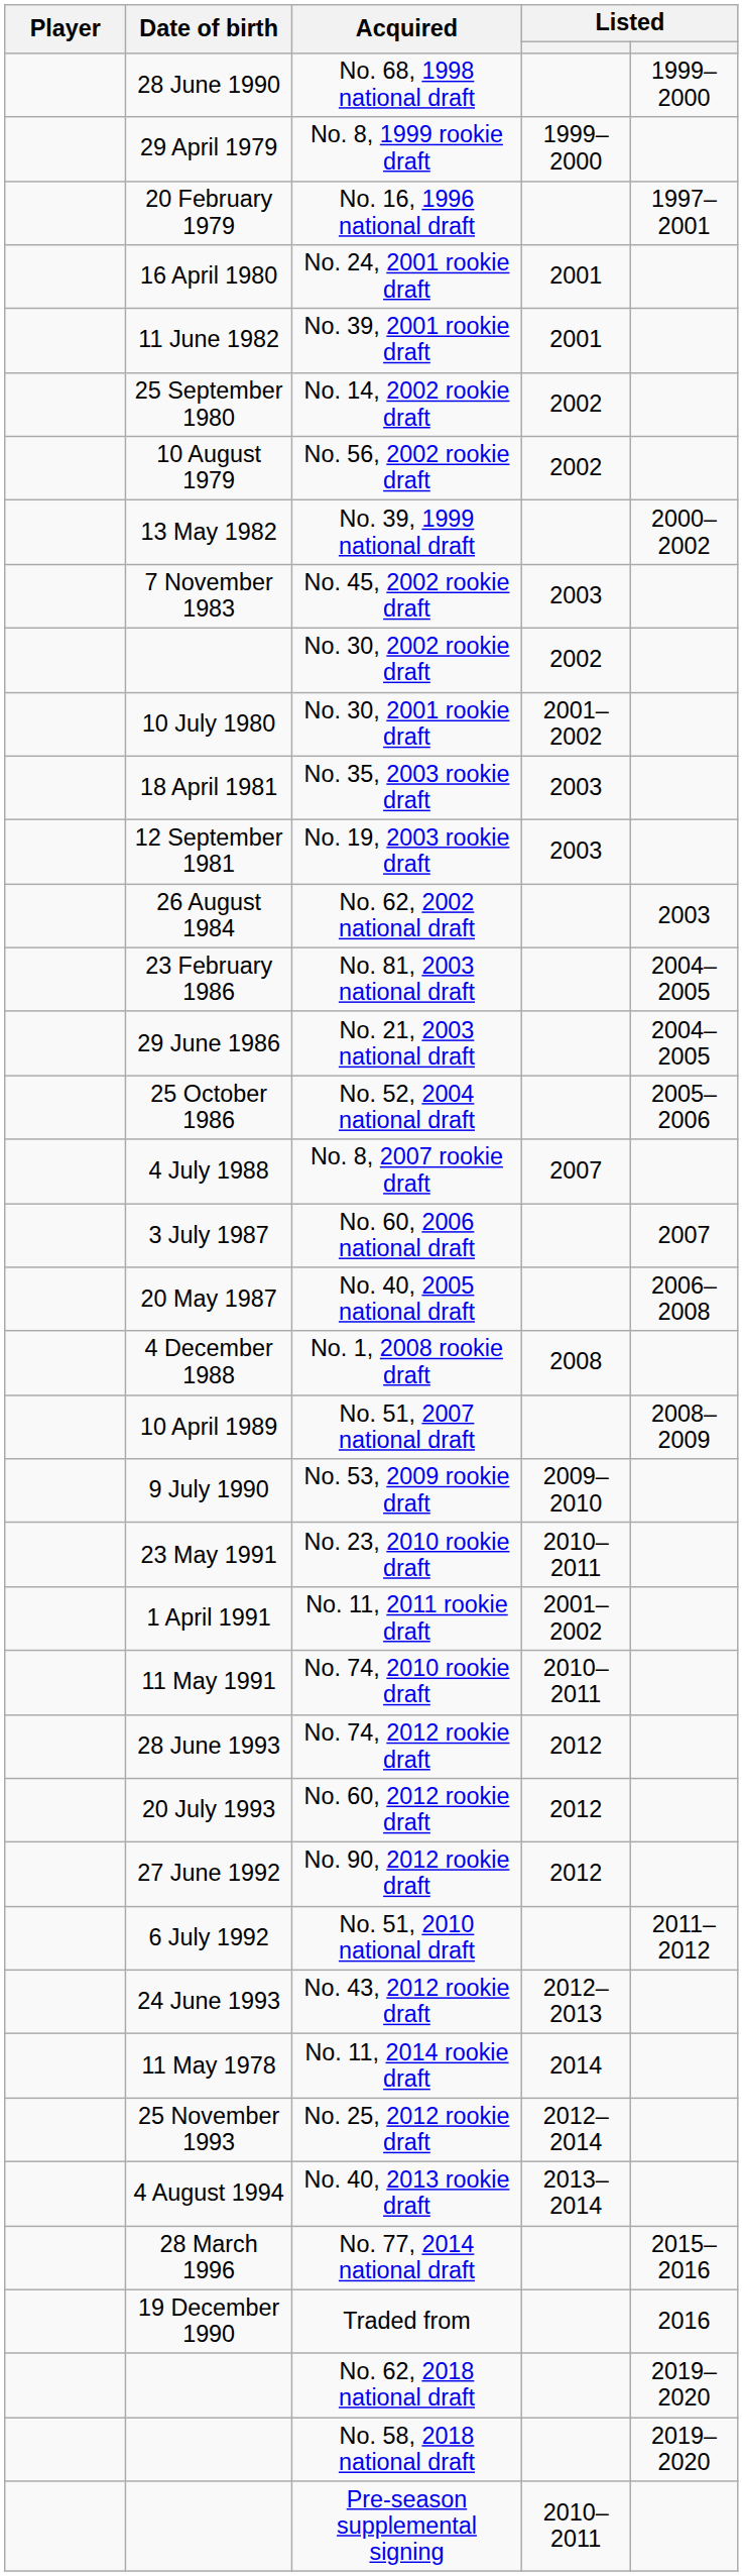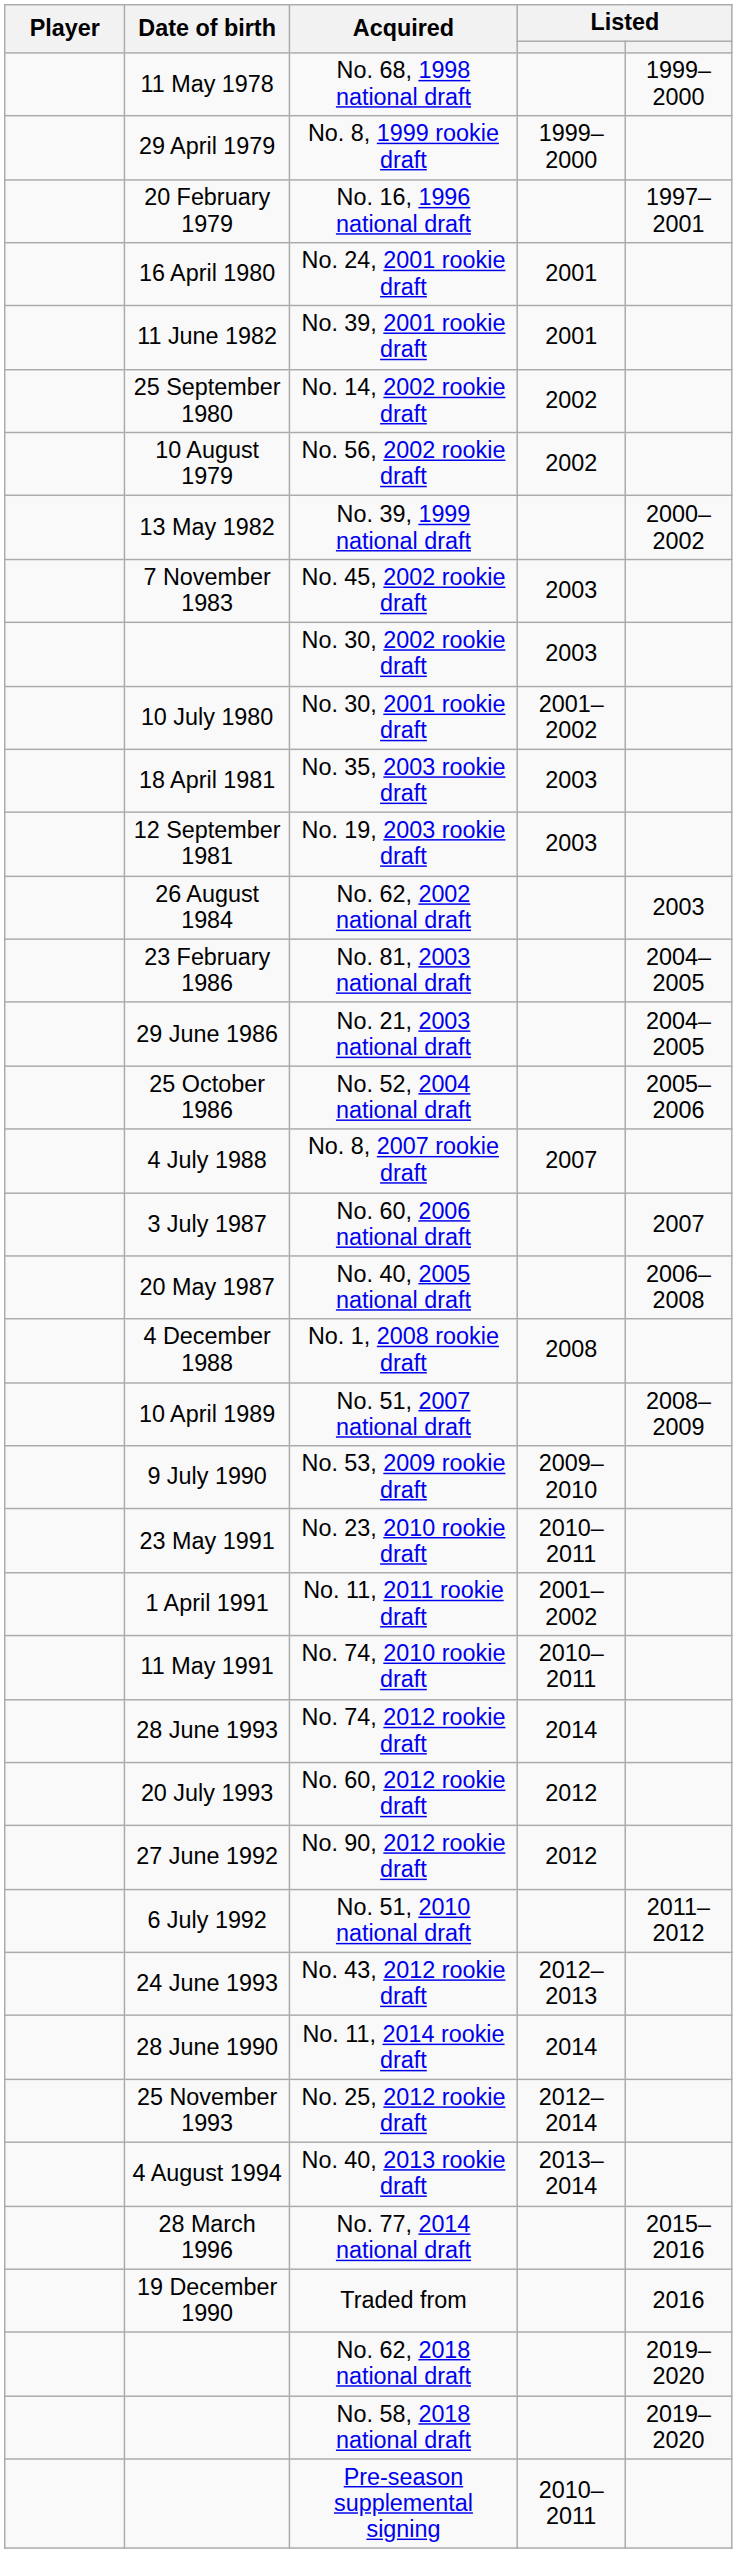 <table class="wikitable sortable" style="text-align:center; width:80%;">
 <tr>
 <th rowspan="2" style="width:10%">Player</th>
 <th rowspan="2" style="width:10%">Date of birth</th>
 <th rowspan="2" style="width:20%">Acquired</th>
 <th colspan="2" style="width:10%">Listed</th>
 </tr>
 <tr>
 <th width=8%></th>
 <th width=8%></th>
 </tr>
 <tr>
 <td align=left></td>
-<td>28 June 1990</td>
+<td>11 May 1978</td>
 <td>No. 68, <a href='#'>1998 national draft</a></td>
 <td></td>
 <td>1999–2000</td>
 </tr>
 <tr>
 <td align=left></td>
 <td>29 April 1979</td>
 <td>No. 8, <a href='#'>1999 rookie draft</a></td>
 <td>1999–2000</td>
 <td></td>
 </tr>
 <tr>
 <td align=left></td>
 <td>20 February 1979</td>
 <td>No. 16, <a href='#'>1996 national draft</a></td>
 <td></td>
 <td>1997–2001</td>
 </tr>
 <tr>
 <td align=left></td>
 <td>16 April 1980</td>
 <td>No. 24, <a href='#'>2001 rookie draft</a></td>
 <td>2001</td>
 <td></td>
 </tr>
 <tr>
 <td align=left></td>
 <td>11 June 1982</td>
 <td>No. 39, <a href='#'>2001 rookie draft</a></td>
 <td>2001</td>
 <td></td>
 </tr>
 <tr>
 <td align=left></td>
 <td>25 September 1980</td>
 <td>No. 14, <a href='#'>2002 rookie draft</a></td>
 <td>2002</td>
 <td></td>
 </tr>
 <tr>
 <td align=left></td>
 <td>10 August 1979</td>
 <td>No. 56, <a href='#'>2002 rookie draft</a></td>
 <td>2002</td>
 <td></td>
 </tr>
 <tr>
 <td align=left></td>
 <td>13 May 1982</td>
 <td>No. 39, <a href='#'>1999 national draft</a></td>
 <td></td>
 <td>2000–2002</td>
 </tr>
 <tr>
 <td align=left></td>
 <td>7 November 1983</td>
 <td>No. 45, <a href='#'>2002 rookie draft</a></td>
 <td>2003</td>
 <td></td>
 </tr>
 <tr>
 <td align=left></td>
 <td></td>
 <td>No. 30, <a href='#'>2002 rookie draft</a></td>
-<td>2002</td>
+<td>2003</td>
 <td></td>
 </tr>
 <tr>
 <td align=left></td>
 <td>10 July 1980</td>
 <td>No. 30, <a href='#'>2001 rookie draft</a></td>
 <td>2001–2002</td>
 <td></td>
 </tr>
 <tr>
 <td align=left></td>
 <td>18 April 1981</td>
 <td>No. 35, <a href='#'>2003 rookie draft</a></td>
 <td>2003</td>
 <td></td>
 </tr>
 <tr>
 <td align=left></td>
 <td>12 September 1981</td>
 <td>No. 19, <a href='#'>2003 rookie draft</a></td>
 <td>2003</td>
 <td></td>
 </tr>
 <tr>
 <td align=left></td>
 <td>26 August 1984</td>
 <td>No. 62, <a href='#'>2002 national draft</a></td>
 <td></td>
 <td>2003</td>
 </tr>
 <tr>
 <td align=left></td>
 <td>23 February 1986</td>
 <td>No. 81, <a href='#'>2003 national draft</a></td>
 <td></td>
 <td>2004–2005</td>
 </tr>
 <tr>
 <td align=left></td>
 <td>29 June 1986</td>
 <td>No. 21, <a href='#'>2003 national draft</a></td>
 <td></td>
 <td>2004–2005</td>
 </tr>
 <tr>
 <td align=left></td>
 <td>25 October 1986</td>
 <td>No. 52, <a href='#'>2004 national draft</a></td>
 <td></td>
 <td>2005–2006</td>
 </tr>
 <tr>
 <td align=left></td>
 <td>4 July 1988</td>
 <td>No. 8, <a href='#'>2007 rookie draft</a></td>
 <td>2007</td>
 <td></td>
 </tr>
 <tr>
 <td align=left></td>
 <td>3 July 1987</td>
 <td>No. 60, <a href='#'>2006 national draft</a></td>
 <td></td>
 <td>2007</td>
 </tr>
 <tr>
 <td align=left></td>
 <td>20 May 1987</td>
 <td>No. 40, <a href='#'>2005 national draft</a></td>
 <td></td>
 <td>2006–2008</td>
 </tr>
 <tr>
 <td align=left></td>
 <td>4 December 1988</td>
 <td>No. 1, <a href='#'>2008 rookie draft</a></td>
 <td>2008</td>
 <td></td>
 </tr>
 <tr>
 <td align=left></td>
 <td>10 April 1989</td>
 <td>No. 51, <a href='#'>2007 national draft</a></td>
 <td></td>
 <td>2008–2009</td>
 </tr>
 <tr>
 <td align=left></td>
 <td>9 July 1990</td>
 <td>No. 53, <a href='#'>2009 rookie draft</a></td>
 <td>2009–2010</td>
 <td></td>
 </tr>
 <tr>
 <td align=left></td>
 <td>23 May 1991</td>
 <td>No. 23, <a href='#'>2010 rookie draft</a></td>
 <td>2010–2011</td>
 <td></td>
 </tr>
 <tr>
 <td align=left></td>
 <td>1 April 1991</td>
 <td>No. 11, <a href='#'>2011 rookie draft</a></td>
 <td>2001–2002</td>
 <td></td>
 </tr>
 <tr>
 <td align=left></td>
 <td>11 May 1991</td>
 <td>No. 74, <a href='#'>2010 rookie draft</a></td>
 <td>2010–2011</td>
 <td></td>
 </tr>
 <tr>
 <td align=left></td>
 <td>28 June 1993</td>
 <td>No. 74, <a href='#'>2012 rookie draft</a></td>
-<td>2012</td>
+<td>2014</td>
 <td></td>
 </tr>
 <tr>
 <td align=left></td>
 <td>20 July 1993</td>
 <td>No. 60, <a href='#'>2012 rookie draft</a></td>
 <td>2012</td>
 <td></td>
 </tr>
 <tr>
 <td align=left></td>
 <td>27 June 1992</td>
 <td>No. 90, <a href='#'>2012 rookie draft</a></td>
 <td>2012</td>
 <td></td>
 </tr>
 <tr>
 <td align=left></td>
 <td>6 July 1992</td>
 <td>No. 51, <a href='#'>2010 national draft</a></td>
 <td></td>
 <td>2011–2012</td>
 </tr>
 <tr>
 <td align=left></td>
 <td>24 June 1993</td>
 <td>No. 43, <a href='#'>2012 rookie draft</a></td>
 <td>2012–2013</td>
 <td></td>
 </tr>
 <tr>
 <td align=left></td>
-<td>11 May 1978</td>
+<td>28 June 1990</td>
 <td>No. 11, <a href='#'>2014 rookie draft</a></td>
 <td>2014</td>
 <td></td>
 </tr>
 <tr>
 <td align=left></td>
 <td>25 November 1993</td>
 <td>No. 25, <a href='#'>2012 rookie draft</a></td>
 <td>2012–2014</td>
 <td></td>
 </tr>
 <tr>
 <td align=left></td>
 <td>4 August 1994</td>
 <td>No. 40, <a href='#'>2013 rookie draft</a></td>
 <td>2013–2014</td>
 <td></td>
 </tr>
 <tr>
 <td align=left></td>
 <td>28 March 1996</td>
 <td>No. 77, <a href='#'>2014 national draft</a></td>
 <td></td>
 <td>2015–2016</td>
 </tr>
 <tr>
 <td align=left></td>
 <td>19 December 1990</td>
 <td>Traded from </td>
 <td></td>
 <td>2016</td>
 </tr>
 <tr>
 <td align=left></td>
 <td></td>
 <td>No. 62, <a href='#'>2018 national draft</a></td>
 <td></td>
 <td>2019–2020</td>
 </tr>
 <tr>
 <td align=left></td>
 <td></td>
 <td>No. 58, <a href='#'>2018 national draft</a></td>
 <td></td>
 <td>2019–2020</td>
 </tr>
 <tr>
 <td align=left></td>
 <td></td>
 <td><a href='#'>Pre-season supplemental signing</a></td>
 <td>2010–2011</td>
 <td></td>
 </tr>
 </table>
